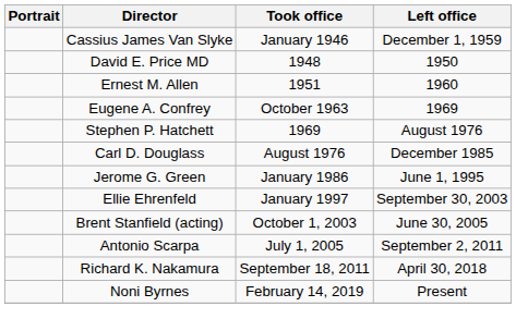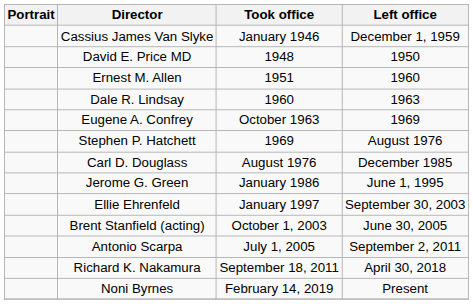 <table class=wikitable style="text-align:center">
 <tr>
 <th>Portrait</th>
 <th>Director</th>
 <th>Took office</th>
 <th>Left office</th>
 </tr>
 <tr>
 <td></td>
 <td>Cassius James Van Slyke</td>
 <td>January 1946</td>
 <td>December 1, 1959</td>
 </tr>
 <tr>
 <td></td>
 <td>David E. Price MD</td>
 <td>1948</td>
 <td>1950</td>
 </tr>
 <tr>
 <td></td>
 <td>Ernest M. Allen</td>
 <td>1951</td>
 <td>1960</td>
+</tr>
+<tr>
+<td></td>
+<td>Dale R. Lindsay</td>
+<td>1960</td>
+<td>1963</td>
 </tr>
 <tr>
 <td></td>
 <td>Eugene A. Confrey</td>
 <td>October 1963</td>
 <td>1969</td>
 </tr>
 <tr>
 <td></td>
 <td>Stephen P. Hatchett</td>
 <td>1969</td>
 <td>August 1976</td>
 </tr>
 <tr>
 <td></td>
 <td>Carl D. Douglass</td>
 <td>August 1976</td>
 <td>December 1985</td>
 </tr>
 <tr>
 <td></td>
 <td>Jerome G. Green</td>
 <td>January 1986</td>
 <td>June 1, 1995</td>
 </tr>
 <tr>
 <td></td>
 <td>Ellie Ehrenfeld</td>
 <td>January 1997</td>
 <td>September 30, 2003</td>
 </tr>
 <tr>
 <td></td>
 <td>Brent Stanfield (acting)</td>
 <td>October 1, 2003</td>
 <td>June 30, 2005</td>
 </tr>
 <tr>
 <td></td>
 <td>Antonio Scarpa</td>
 <td>July 1, 2005</td>
 <td>September 2, 2011</td>
 </tr>
 <tr>
 <td></td>
 <td>Richard K. Nakamura</td>
 <td>September 18, 2011</td>
 <td>April 30, 2018</td>
 </tr>
 <tr>
 <td></td>
 <td>Noni Byrnes</td>
 <td>February 14, 2019</td>
 <td>Present</td>
 </tr>
 <tr>
 </tr>
 </table>
